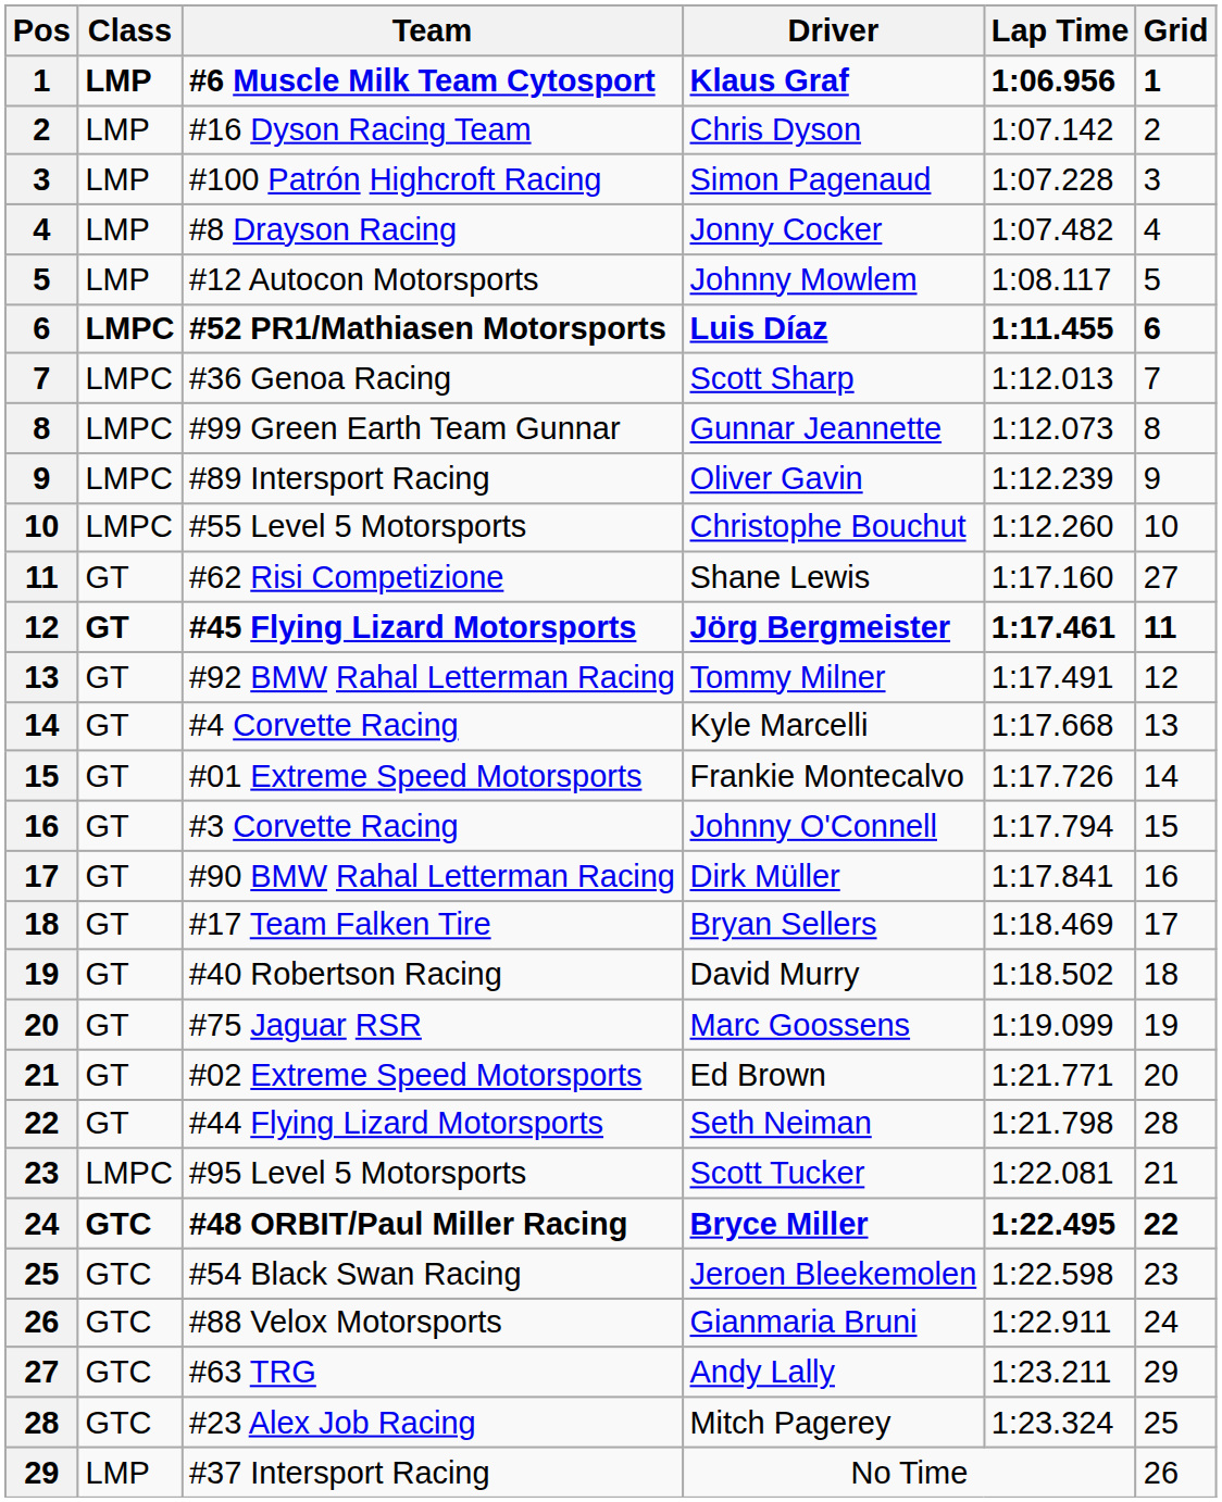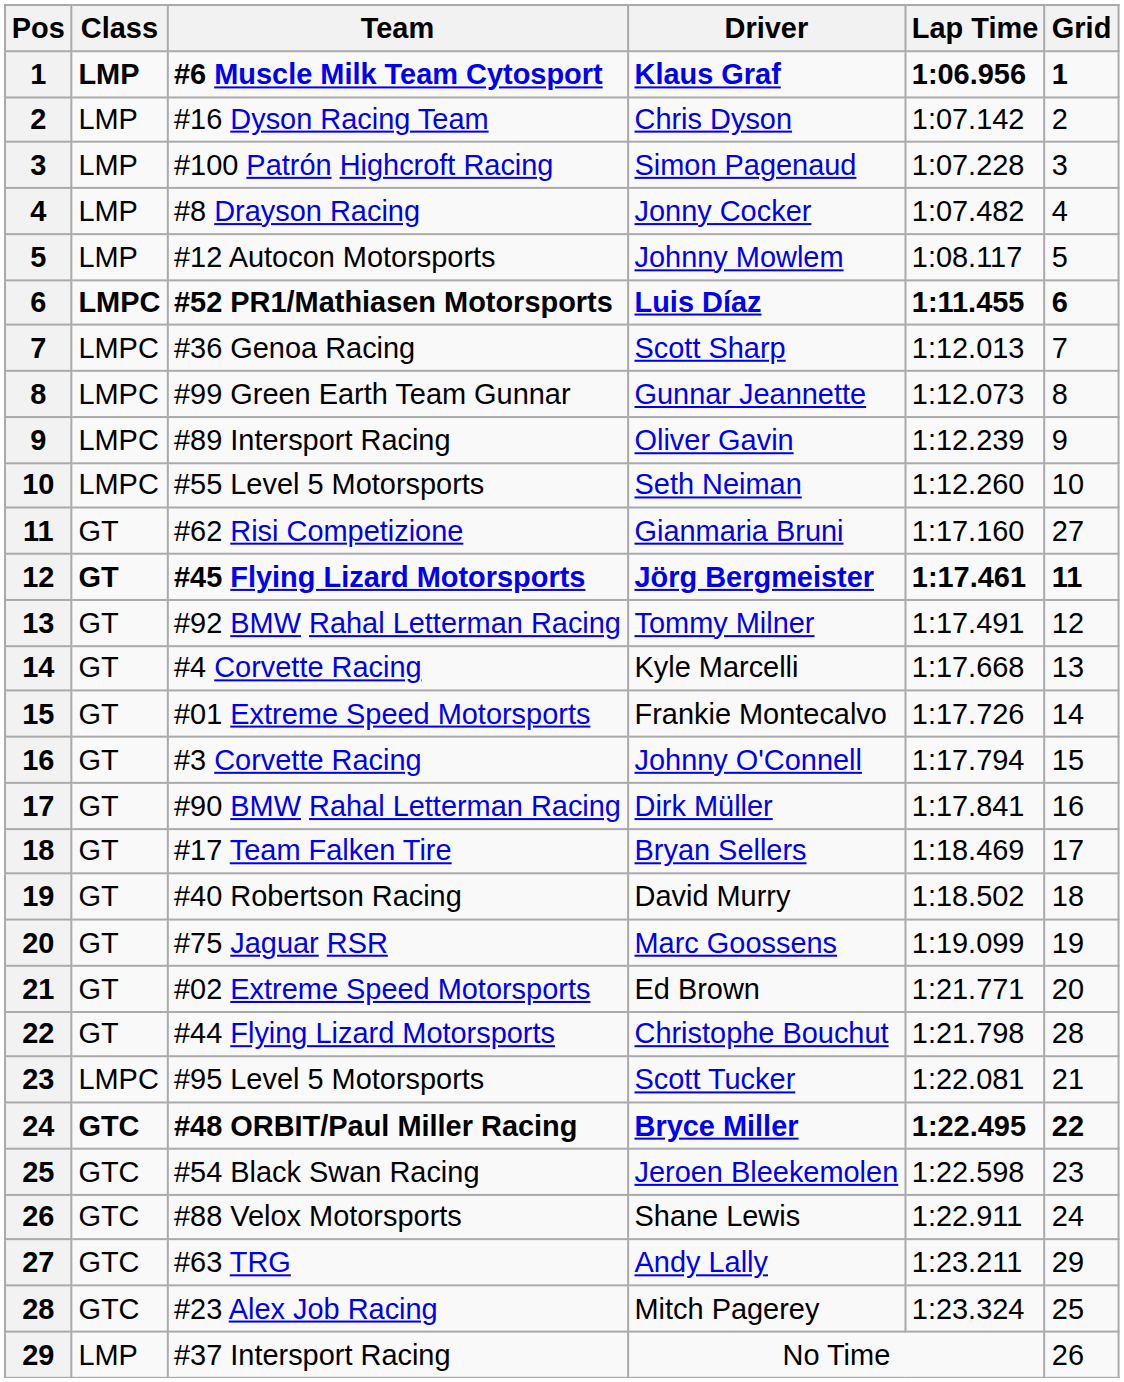 <table class="wikitable" style="font-size: 90%;">
 <tr>
 <th>Pos</th>
 <th>Class</th>
 <th>Team</th>
 <th>Driver</th>
 <th>Lap Time</th>
 <th>Grid</th>
 </tr>
 <tr style="font-weight:bold">
 <th>1</th>
 <td>LMP</td>
 <td>#6 <a href='#'>Muscle Milk Team Cytosport</a></td>
 <td><a href='#'>Klaus Graf</a></td>
 <td>1:06.956</td>
 <td>1</td>
 </tr>
 <tr>
 <th>2</th>
 <td>LMP</td>
 <td>#16 <a href='#'>Dyson Racing Team</a></td>
 <td><a href='#'>Chris Dyson</a></td>
 <td>1:07.142</td>
 <td>2</td>
 </tr>
 <tr>
 <th>3</th>
 <td>LMP</td>
 <td>#100 <a href='#'>Patrón</a> <a href='#'>Highcroft Racing</a></td>
 <td><a href='#'>Simon Pagenaud</a></td>
 <td>1:07.228</td>
 <td>3</td>
 </tr>
 <tr>
 <th>4</th>
 <td>LMP</td>
 <td>#8 <a href='#'>Drayson Racing</a></td>
 <td><a href='#'>Jonny Cocker</a></td>
 <td>1:07.482</td>
 <td>4</td>
 </tr>
 <tr>
 <th>5</th>
 <td>LMP</td>
 <td>#12 Autocon Motorsports</td>
 <td><a href='#'>Johnny Mowlem</a></td>
 <td>1:08.117</td>
 <td>5</td>
 </tr>
 <tr style="font-weight:bold">
 <th>6</th>
 <td>LMPC</td>
 <td>#52 PR1/Mathiasen Motorsports</td>
 <td><a href='#'>Luis Díaz</a></td>
 <td>1:11.455</td>
 <td>6</td>
 </tr>
 <tr>
 <th>7</th>
 <td>LMPC</td>
 <td>#36 Genoa Racing</td>
 <td><a href='#'>Scott Sharp</a></td>
 <td>1:12.013</td>
 <td>7</td>
 </tr>
 <tr>
 <th>8</th>
 <td>LMPC</td>
 <td>#99 Green Earth Team Gunnar</td>
 <td><a href='#'>Gunnar Jeannette</a></td>
 <td>1:12.073</td>
 <td>8</td>
 </tr>
 <tr>
 <th>9</th>
 <td>LMPC</td>
 <td>#89 Intersport Racing</td>
 <td><a href='#'>Oliver Gavin</a></td>
 <td>1:12.239</td>
 <td>9</td>
 </tr>
 <tr>
 <th>10</th>
 <td>LMPC</td>
 <td>#55 Level 5 Motorsports</td>
-<td><a href='#'>Christophe Bouchut</a></td>
+<td><a href='#'>Seth Neiman</a></td>
 <td>1:12.260</td>
 <td>10</td>
 </tr>
 <tr>
 <th>11</th>
 <td>GT</td>
 <td>#62 <a href='#'>Risi Competizione</a></td>
-<td>Shane Lewis</td>
+<td><a href='#'>Gianmaria Bruni</a></td>
 <td>1:17.160</td>
 <td>27</td>
 </tr>
 <tr style="font-weight:bold">
 <th>12</th>
 <td>GT</td>
 <td>#45 <a href='#'>Flying Lizard Motorsports</a></td>
 <td><a href='#'>Jörg Bergmeister</a></td>
 <td>1:17.461</td>
 <td>11</td>
 </tr>
 <tr>
 <th>13</th>
 <td>GT</td>
 <td>#92 <a href='#'>BMW</a> <a href='#'>Rahal Letterman Racing</a></td>
 <td><a href='#'>Tommy Milner</a></td>
 <td>1:17.491</td>
 <td>12</td>
 </tr>
 <tr>
 <th>14</th>
 <td>GT</td>
 <td>#4 <a href='#'>Corvette Racing</a></td>
 <td>Kyle Marcelli</td>
 <td>1:17.668</td>
 <td>13</td>
 </tr>
 <tr>
 <th>15</th>
 <td>GT</td>
 <td>#01 <a href='#'>Extreme Speed Motorsports</a></td>
 <td>Frankie Montecalvo</td>
 <td>1:17.726</td>
 <td>14</td>
 </tr>
 <tr>
 <th>16</th>
 <td>GT</td>
 <td>#3 <a href='#'>Corvette Racing</a></td>
 <td><a href='#'>Johnny O'Connell</a></td>
 <td>1:17.794</td>
 <td>15</td>
 </tr>
 <tr>
 <th>17</th>
 <td>GT</td>
 <td>#90 <a href='#'>BMW</a> <a href='#'>Rahal Letterman Racing</a></td>
 <td><a href='#'>Dirk Müller</a></td>
 <td>1:17.841</td>
 <td>16</td>
 </tr>
 <tr>
 <th>18</th>
 <td>GT</td>
 <td>#17 <a href='#'>Team Falken Tire</a></td>
 <td><a href='#'>Bryan Sellers</a></td>
 <td>1:18.469</td>
 <td>17</td>
 </tr>
 <tr>
 <th>19</th>
 <td>GT</td>
 <td>#40 Robertson Racing</td>
 <td>David Murry</td>
 <td>1:18.502</td>
 <td>18</td>
 </tr>
 <tr>
 <th>20</th>
 <td>GT</td>
 <td>#75 <a href='#'>Jaguar</a> <a href='#'>RSR</a></td>
 <td><a href='#'>Marc Goossens</a></td>
 <td>1:19.099</td>
 <td>19</td>
 </tr>
 <tr>
 <th>21</th>
 <td>GT</td>
 <td>#02 <a href='#'>Extreme Speed Motorsports</a></td>
 <td>Ed Brown</td>
 <td>1:21.771</td>
 <td>20</td>
 </tr>
 <tr>
 <th>22</th>
 <td>GT</td>
 <td>#44 <a href='#'>Flying Lizard Motorsports</a></td>
-<td><a href='#'>Seth Neiman</a></td>
+<td><a href='#'>Christophe Bouchut</a></td>
 <td>1:21.798</td>
 <td>28</td>
 </tr>
 <tr>
 <th>23</th>
 <td>LMPC</td>
 <td>#95 Level 5 Motorsports</td>
 <td><a href='#'>Scott Tucker</a></td>
 <td>1:22.081</td>
 <td>21</td>
 </tr>
 <tr style="font-weight:bold">
 <th>24</th>
 <td>GTC</td>
 <td>#48 ORBIT/Paul Miller Racing</td>
 <td><a href='#'>Bryce Miller</a></td>
 <td>1:22.495</td>
 <td>22</td>
 </tr>
 <tr>
 <th>25</th>
 <td>GTC</td>
 <td>#54 Black Swan Racing</td>
 <td><a href='#'>Jeroen Bleekemolen</a></td>
 <td>1:22.598</td>
 <td>23</td>
 </tr>
 <tr>
 <th>26</th>
 <td>GTC</td>
 <td>#88 Velox Motorsports</td>
-<td><a href='#'>Gianmaria Bruni</a></td>
+<td>Shane Lewis</td>
 <td>1:22.911</td>
 <td>24</td>
 </tr>
 <tr>
 <th>27</th>
 <td>GTC</td>
 <td>#63 <a href='#'>TRG</a></td>
 <td><a href='#'>Andy Lally</a></td>
 <td>1:23.211</td>
 <td>29</td>
 </tr>
 <tr>
 <th>28</th>
 <td>GTC</td>
 <td>#23 <a href='#'>Alex Job Racing</a></td>
 <td>Mitch Pagerey</td>
 <td>1:23.324</td>
 <td>25</td>
 </tr>
 <tr>
 <th>29</th>
 <td>LMP</td>
 <td>#37 Intersport Racing</td>
 <td colspan=2 align="center">No Time</td>
 <td>26</td>
 </tr>
 </table>
